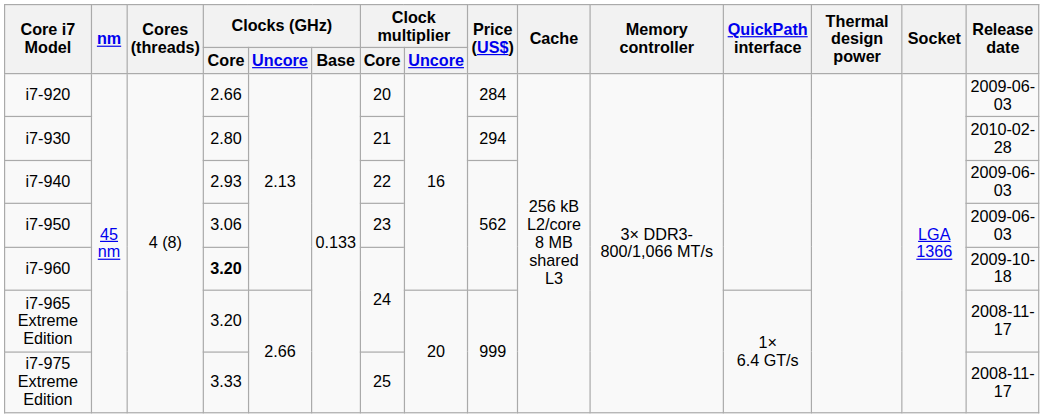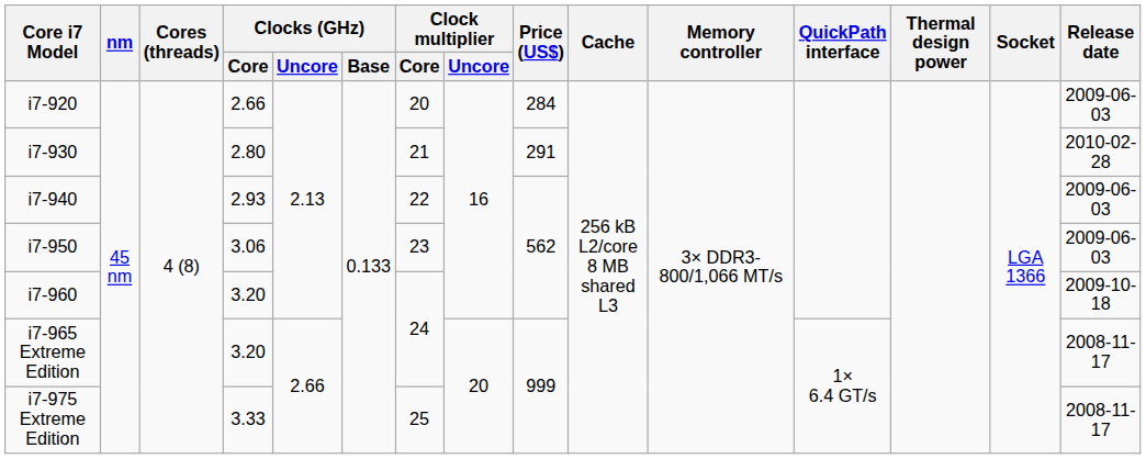 <table class="wikitable" style="font-size: 85%; text-align:center;">
 <tr>
 <th rowspan=2>Core i7<br>Model</th>
 <th rowspan=2><a href='#'>nm</a></th>
 <th rowspan=2>Cores<br>(threads)</th>
 <th colspan=3>Clocks (GHz)</th>
 <th colspan=2>Clock <br>multiplier</th>
 <th rowspan=2>Price<br>(<a href='#'>US$</a>)</th>
 <th rowspan=2>Cache</th>
 <th rowspan=2>Memory<br>controller</th>
 <th rowspan=2><a href='#'>QuickPath</a><br>interface</th>
 <th rowspan=2>Thermal design power<br></th>
 <th rowspan=2>Socket</th>
 <th rowspan=2>Release<br>date</th>
 </tr>
 <tr>
 <th>Core</th>
 <th><a href='#'>Uncore</a></th>
 <th>Base</th>
 <th>Core</th>
 <th><a href='#'>Uncore</a></th>
 </tr>
 <tr>
 <td>i7-920</td>
 <td rowspan="7"><a href='#'>45 nm</a></td>
 <td rowspan="7">4 (8)</td>
 <td>2.66</td>
 <td rowspan="5">2.13</td>
 <td rowspan="7">0.133</td>
 <td>20</td>
 <td rowspan="5">16</td>
 <td>284</td>
 <td rowspan="7">256 kB L2/core<br>8 MB shared L3</td>
 <td rowspan="7">3× DDR3-800/1,066 MT/s </td>
 <td rowspan="5"></td>
 <td rowspan="7"></td>
 <td rowspan="7"><a href='#'>LGA 1366</a></td>
 <td>2009-06-03</td>
 </tr>
 <tr>
 <td>i7-930</td>
 <td>2.80</td>
 <td>21</td>
-<td>294</td>
+<td>291</td>
 <td>2010-02-28</td>
 </tr>
 <tr>
 <td>i7-940</td>
 <td>2.93</td>
 <td>22</td>
 <td rowspan="3">562</td>
 <td>2009-06-03</td>
 </tr>
 <tr>
 <td>i7-950</td>
 <td>3.06</td>
 <td>23</td>
 <td>2009-06-03</td>
 </tr>
 <tr>
 <td>i7-960</td>
-<td><strong>3.20</strong></td>
+<td>3.20</td>
 <td rowspan="2">24</td>
 <td>2009-10-18</td>
 </tr>
 <tr>
 <td>i7-965 Extreme Edition</td>
 <td>3.20</td>
 <td rowspan="2">2.66</td>
 <td rowspan="2">20</td>
 <td rowspan="2">999</td>
 <td rowspan="2">1× 6.4 GT/s</td>
 <td>2008-11-17</td>
 </tr>
 <tr>
 <td>i7-975 Extreme Edition </td>
 <td>3.33</td>
 <td>25</td>
 <td>2008-11-17</td>
 </tr>
 </table>
